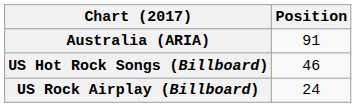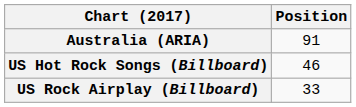 <table class="wikitable sortable plainrowheaders" style="text-align:center">
 <tr>
 <th scope="col">Chart (2017)</th>
 <th scope="col">Position</th>
 </tr>
 <tr>
 <th scope="row">Australia (ARIA)</th>
 <td>91</td>
 </tr>
 <tr>
 <th scope="row">US Hot Rock Songs (<em>Billboard</em>)</th>
 <td>46</td>
 </tr>
 <tr>
 <th scope="row">US Rock Airplay (<em>Billboard</em>)</th>
-<td>24</td>
+<td>33</td>
 </tr>
 </table>
